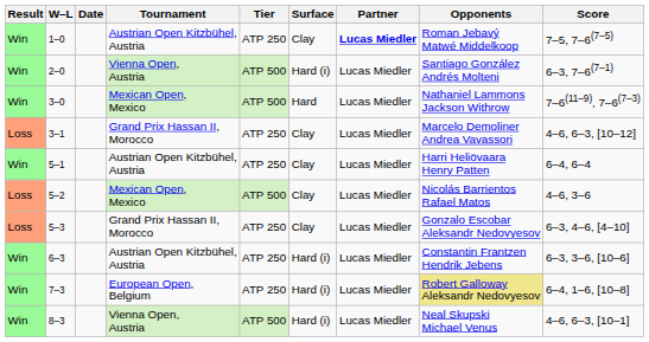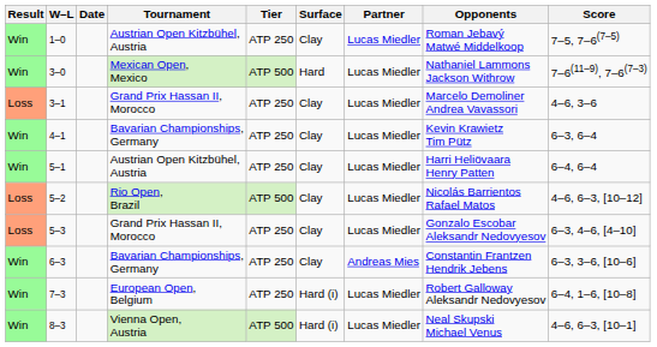 <table class="sortable wikitable nowrap">
 <tr>
 <th>Result</th>
 <th class="unsortable">W–L</th>
 <th>Date</th>
 <th>Tournament</th>
 <th>Tier</th>
 <th>Surface</th>
 <th>Partner</th>
 <th>Opponents</th>
 <th class="unsortable">Score</th>
 </tr>
 <tr>
 <td bgcolor=98FB98>Win</td>
 <td><small>1–0</small></td>
 <td><a href='#'></a></td>
 <td><a href='#'>Austrian Open Kitzbühel</a>, <br> Austria</td>
 <td>ATP 250</td>
 <td>Clay</td>
-<td><strong> <a href='#'>Lucas Miedler</a></strong></td>
+<td> <a href='#'>Lucas Miedler</a></td>
 <td> <a href='#'>Roman Jebavý</a> <br>  <a href='#'>Matwé Middelkoop</a></td>
 <td>7–5, 7–6<sup>(7–5)</sup></td>
-</tr>
-<tr>
-<td bgcolor=98FB98>Win</td>
-<td><small>2–0</small></td>
-<td><a href='#'></a></td>
-<td style=background:#D4F1C5><a href='#'>Vienna Open</a>, <br> Austria</td>
-<td style=background:#D4F1C5>ATP 500</td>
-<td>Hard (i)</td>
-<td> Lucas Miedler</td>
-<td> <a href='#'>Santiago González</a> <br> <a href='#'>Andrés Molteni</a></td>
-<td>6–3, 7–6<sup>(7–1)</sup></td>
 </tr>
 <tr>
 <td bgcolor=98FB98>Win</td>
 <td><small>3–0</small></td>
 <td><a href='#'></a></td>
 <td style=background:#D4F1C5><a href='#'>Mexican Open</a>, <br> Mexico</td>
 <td style=background:#D4F1C5>ATP 500</td>
 <td>Hard</td>
 <td> Lucas Miedler</td>
 <td> <a href='#'>Nathaniel Lammons</a><br>  <a href='#'>Jackson Withrow</a></td>
 <td>7–6<sup>(11–9)</sup>, 7–6<sup>(7–3)</sup></td>
 </tr>
 <tr>
 <td bgcolor=FFA07A>Loss</td>
 <td><small>3–1</small></td>
 <td><a href='#'></a></td>
 <td><a href='#'>Grand Prix Hassan II</a>, <br> Morocco</td>
 <td>ATP 250</td>
 <td>Clay</td>
 <td> Lucas Miedler</td>
 <td> <a href='#'>Marcelo Demoliner</a> <br> <a href='#'>Andrea Vavassori</a></td>
-<td>4–6, 6–3, [10–12]</td>
+<td>4–6, 3–6</td>
+</tr>
+<tr>
+<td bgcolor=98FB98>Win</td>
+<td><small>4–1</small></td>
+<td><a href='#'></a></td>
+<td><a href='#'>Bavarian Championships</a>,<br> Germany</td>
+<td>ATP 250</td>
+<td>Clay</td>
+<td> Lucas Miedler</td>
+<td> <a href='#'>Kevin Krawietz</a> <br>  <a href='#'>Tim Pütz</a></td>
+<td>6–3, 6–4</td>
 </tr>
 <tr>
 <td bgcolor=98FB98>Win</td>
 <td><small>5–1</small></td>
 <td><a href='#'></a></td>
 <td>Austrian Open Kitzbühel, <br> Austria </td>
 <td>ATP 250</td>
 <td>Clay</td>
 <td> Lucas Miedler</td>
 <td> <a href='#'>Harri Heliövaara</a> <br> <a href='#'>Henry Patten</a></td>
 <td>6–4, 6–4</td>
 </tr>
 <tr>
 <td bgcolor=FFA07A>Loss</td>
 <td><small>5–2</small></td>
 <td><a href='#'></a></td>
-<td style=background:#D4F1C5><a href='#'>Mexican Open</a>, <br> Mexico</td>
+<td style=background:#D4F1C5><a href='#'>Rio Open</a>, <br> Brazil</td>
 <td style=background:#D4F1C5>ATP 500</td>
 <td>Clay</td>
 <td> Lucas Miedler</td>
 <td> <a href='#'>Nicolás Barrientos</a><br>  <a href='#'>Rafael Matos</a></td>
-<td>4–6, 3–6</td>
+<td>4–6, 6–3, [10–12]</td>
 </tr>
 <tr>
 <td bgcolor=FFA07A>Loss</td>
 <td><small>5–3</small></td>
 <td><a href='#'></a></td>
 <td>Grand Prix Hassan II,<br>Morocco</td>
 <td>ATP 250</td>
 <td>Clay</td>
 <td> Lucas Miedler</td>
 <td> <a href='#'>Gonzalo Escobar</a> <br>  <a href='#'>Aleksandr Nedovyesov</a></td>
 <td>6–3, 4–6, [4–10]</td>
 </tr>
 <tr>
 <td bgcolor=98FB98>Win</td>
 <td><small>6–3</small></td>
 <td><a href='#'></a></td>
-<td>Austrian Open Kitzbühel, <br> Austria </td>
+<td><a href='#'>Bavarian Championships</a>,<br> Germany</td>
 <td>ATP 250</td>
-<td>Hard (i)</td>
-<td> Lucas Miedler</td>
+<td>Clay</td>
+<td> <a href='#'>Andreas Mies</a></td>
 <td> <a href='#'>Constantin Frantzen</a><br> <a href='#'>Hendrik Jebens</a></td>
 <td>6–3, 3–6, [10–6]</td>
 </tr>
 <tr>
 <td bgcolor=98FB98>Win</td>
 <td><small>7–3</small></td>
 <td><a href='#'></a></td>
 <td><a href='#'>European Open</a>,<br>Belgium</td>
 <td>ATP 250</td>
 <td>Hard (i)</td>
 <td> Lucas Miedler</td>
-<td style="background: khaki;"> <a href='#'>Robert Galloway</a><br> Aleksandr Nedovyesov</td>
+<td> <a href='#'>Robert Galloway</a><br> Aleksandr Nedovyesov</td>
 <td>6–4, 1–6, [10–8]</td>
 </tr>
 <tr>
 <td bgcolor=98FB98>Win</td>
 <td><small>8–3</small></td>
 <td><a href='#'></a></td>
 <td style=background:#D4F1C5>Vienna Open, <br> Austria </td>
 <td style=background:#D4F1C5>ATP 500</td>
 <td>Hard (i)</td>
 <td> Lucas Miedler</td>
 <td> <a href='#'>Neal Skupski</a> <br> <a href='#'>Michael Venus</a></td>
 <td>4–6, 6–3, [10–1]</td>
 </tr>
 </table>
